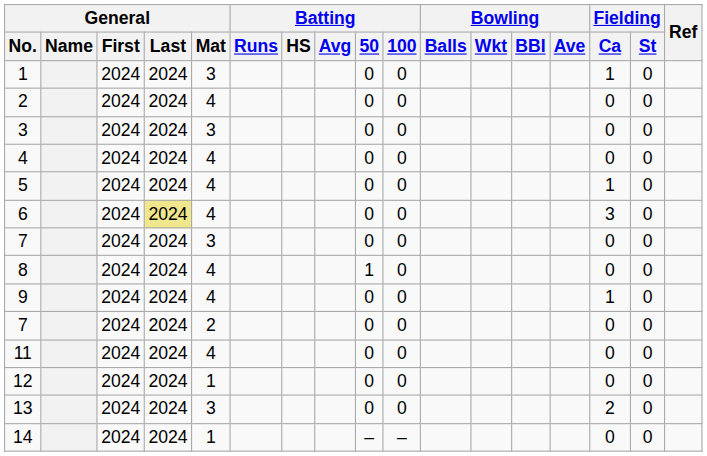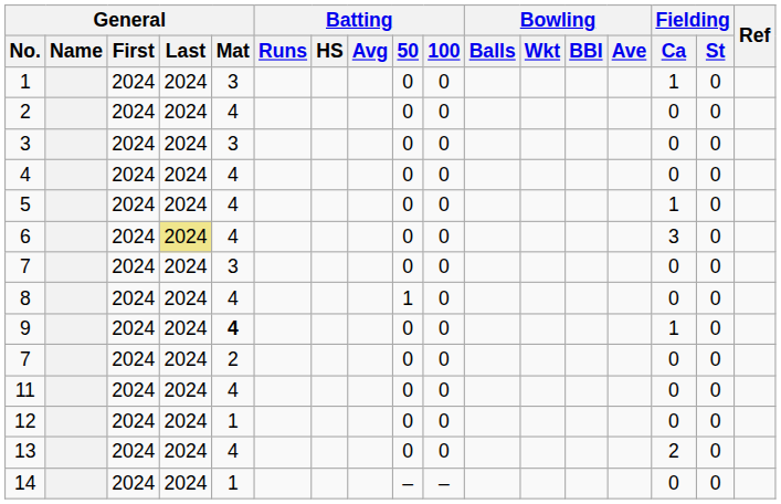 <table class="wikitable plainrowheaders sortable">
 <tr align="center">
 <th scope="col" colspan=5 class="unsortable">General</th>
 <th scope="col" colspan=5 class="unsortable"><a href='#'>Batting</a></th>
 <th scope="col" colspan=4 class="unsortable"><a href='#'>Bowling</a></th>
 <th scope="col" colspan=2 class="unsortable"><a href='#'>Fielding</a></th>
 <th scope="col" rowspan=2 class="unsortable">Ref</th>
 </tr>
 <tr align="center">
 <th scope="col">No.</th>
 <th scope="col">Name</th>
 <th scope="col">First</th>
 <th scope="col">Last</th>
 <th scope="col">Mat</th>
 <th scope="col"><a href='#'>Runs</a></th>
 <th scope="col">HS</th>
 <th scope="col"><a href='#'>Avg</a></th>
 <th scope="col"><a href='#'>50</a></th>
 <th scope="col"><a href='#'>100</a></th>
 <th scope="col"><a href='#'>Balls</a></th>
 <th scope="col"><a href='#'>Wkt</a></th>
 <th scope="col"><a href='#'>BBI</a></th>
 <th scope="col"><a href='#'>Ave</a></th>
 <th scope="col"><a href='#'>Ca</a></th>
 <th scope="col"><a href='#'>St</a></th>
 </tr>
 <tr align="center">
 <td>1</td>
 <th scope="row"></th>
 <td>2024</td>
 <td>2024</td>
 <td>3</td>
 <td></td>
 <td></td>
 <td></td>
 <td>0</td>
 <td>0</td>
 <td></td>
 <td></td>
 <td></td>
 <td></td>
 <td>1</td>
 <td>0</td>
 <td></td>
 </tr>
 <tr align="center">
 <td>2</td>
 <th scope="row"></th>
 <td>2024</td>
 <td>2024</td>
 <td>4</td>
 <td></td>
 <td></td>
 <td></td>
 <td>0</td>
 <td>0</td>
 <td></td>
 <td></td>
 <td></td>
 <td></td>
 <td>0</td>
 <td>0</td>
 <td></td>
 </tr>
 <tr align="center">
 <td>3</td>
 <th scope="row"></th>
 <td>2024</td>
 <td>2024</td>
 <td>3</td>
 <td></td>
 <td></td>
 <td></td>
 <td>0</td>
 <td>0</td>
 <td></td>
 <td></td>
 <td></td>
 <td></td>
 <td>0</td>
 <td>0</td>
 <td></td>
 </tr>
 <tr align="center">
 <td>4</td>
 <th scope="row"></th>
 <td>2024</td>
 <td>2024</td>
 <td>4</td>
 <td></td>
 <td></td>
 <td></td>
 <td>0</td>
 <td>0</td>
 <td></td>
 <td></td>
 <td></td>
 <td></td>
 <td>0</td>
 <td>0</td>
 <td></td>
 </tr>
 <tr align="center">
 <td>5</td>
 <th scope="row"></th>
 <td>2024</td>
 <td>2024</td>
 <td>4</td>
 <td></td>
 <td></td>
 <td></td>
 <td>0</td>
 <td>0</td>
 <td></td>
 <td></td>
 <td></td>
 <td></td>
 <td>1</td>
 <td>0</td>
 <td></td>
 </tr>
 <tr align="center">
 <td>6</td>
 <th scope="row"></th>
 <td>2024</td>
 <td style="background: khaki;">2024</td>
 <td>4</td>
 <td></td>
 <td></td>
 <td></td>
 <td>0</td>
 <td>0</td>
 <td></td>
 <td></td>
 <td></td>
 <td></td>
 <td>3</td>
 <td>0</td>
 <td></td>
 </tr>
 <tr align="center">
 <td>7</td>
 <th scope="row"></th>
 <td>2024</td>
 <td>2024</td>
 <td>3</td>
 <td></td>
 <td></td>
 <td></td>
 <td>0</td>
 <td>0</td>
 <td></td>
 <td></td>
 <td></td>
 <td></td>
 <td>0</td>
 <td>0</td>
 <td></td>
 </tr>
 <tr align="center">
 <td>8</td>
 <th scope="row"></th>
 <td>2024</td>
 <td>2024</td>
 <td>4</td>
 <td></td>
 <td></td>
 <td></td>
 <td>1</td>
 <td>0</td>
 <td></td>
 <td></td>
 <td></td>
 <td></td>
 <td>0</td>
 <td>0</td>
 <td></td>
 </tr>
 <tr align="center">
 <td>9</td>
 <th scope="row"></th>
 <td>2024</td>
 <td>2024</td>
-<td>4</td>
+<td><strong>4</strong></td>
 <td></td>
 <td></td>
 <td></td>
 <td>0</td>
 <td>0</td>
 <td></td>
 <td></td>
 <td></td>
 <td></td>
 <td>1</td>
 <td>0</td>
 <td></td>
 </tr>
 <tr align="center">
 <td>7</td>
 <th scope="row"></th>
 <td>2024</td>
 <td>2024</td>
 <td>2</td>
 <td></td>
 <td></td>
 <td></td>
 <td>0</td>
 <td>0</td>
 <td></td>
 <td></td>
 <td></td>
 <td></td>
 <td>0</td>
 <td>0</td>
 <td></td>
 </tr>
 <tr align="center">
 <td>11</td>
 <th scope="row"></th>
 <td>2024</td>
 <td>2024</td>
 <td>4</td>
 <td></td>
 <td></td>
 <td></td>
 <td>0</td>
 <td>0</td>
 <td></td>
 <td></td>
 <td></td>
 <td></td>
 <td>0</td>
 <td>0</td>
 <td></td>
 </tr>
 <tr align="center">
 <td>12</td>
 <th scope="row"></th>
 <td>2024</td>
 <td>2024</td>
 <td>1</td>
 <td></td>
 <td></td>
 <td></td>
 <td>0</td>
 <td>0</td>
 <td></td>
 <td></td>
 <td></td>
 <td></td>
 <td>0</td>
 <td>0</td>
 <td></td>
 </tr>
 <tr align="center">
 <td>13</td>
 <th scope="row"></th>
 <td>2024</td>
 <td>2024</td>
-<td>3</td>
+<td>4</td>
 <td></td>
 <td></td>
 <td></td>
 <td>0</td>
 <td>0</td>
 <td></td>
 <td></td>
 <td></td>
 <td></td>
 <td>2</td>
 <td>0</td>
 <td></td>
 </tr>
 <tr align="center">
 <td>14</td>
 <th scope="row"></th>
 <td>2024</td>
 <td>2024</td>
 <td>1</td>
 <td></td>
 <td></td>
 <td></td>
 <td>–</td>
 <td>–</td>
 <td></td>
 <td></td>
 <td></td>
 <td></td>
 <td>0</td>
 <td>0</td>
 <td></td>
 </tr>
 </table>
